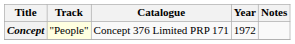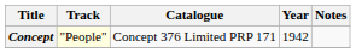 <table class="wikitable plainrowheaders sortable">
 <tr>
 <th scope="col" class="unsortable">Title</th>
 <th scope="col">Track</th>
 <th scope="col">Catalogue</th>
 <th scope="col">Year</th>
 <th scope="col" class="unsortable">Notes</th>
 </tr>
 <tr>
 <th scope="row"><em>Concept</em></th>
 <td style="background: lightyellow;">"People"</td>
 <td>Concept 376 Limited PRP 171</td>
-<td>1972</td>
+<td>1942</td>
 <td></td>
 </tr>
 <tr>
 </tr>
 </table>
